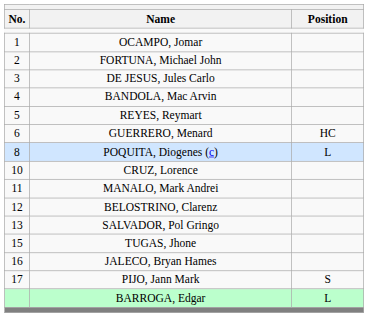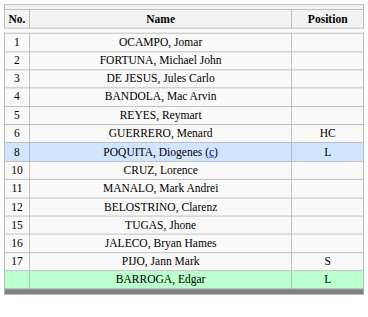 <table class='wikitable mw-collapsible mw-collapsed' style="text-align: center; width:500px; border: none">
 <tr>
 <th style='text-align: left;' colspan=3></th>
 </tr>
 <tr>
 <th style='width: 7%;'>No.</th>
 <th>Name</th>
 <th style='width: 20%;'>Position</th>
 </tr>
 <tr>
 <td style='border: none;'></td>
 </tr>
 <tr>
 <td>1</td>
 <td>OCAMPO, Jomar</td>
 <td></td>
 </tr>
 <tr>
 <td>2</td>
 <td>FORTUNA, Michael John</td>
 <td></td>
 </tr>
 <tr>
 <td>3</td>
 <td>DE JESUS, Jules Carlo</td>
 <td></td>
 </tr>
 <tr>
 <td>4</td>
 <td>BANDOLA, Mac Arvin</td>
 <td></td>
 </tr>
 <tr>
 <td>5</td>
 <td>REYES, Reymart</td>
 <td></td>
 </tr>
 <tr>
 <td>6</td>
 <td>GUERRERO, Menard</td>
 <td>HC</td>
 </tr>
 <tr style="background:#D0E6FF">
 <td>8</td>
 <td>POQUITA, Diogenes (<a href='#'>c</a>)</td>
 <td>L</td>
 </tr>
 <tr>
 <td>10</td>
 <td>CRUZ, Lorence</td>
 <td></td>
 </tr>
 <tr>
 <td>11</td>
 <td>MANALO, Mark Andrei</td>
 <td></td>
 </tr>
 <tr>
 <td>12</td>
 <td>BELOSTRINO, Clarenz</td>
 <td></td>
 </tr>
 <tr>
-<td>13</td>
-<td>SALVADOR, Pol Gringo</td>
-<td></td>
-</tr>
-<tr>
 <td>15</td>
 <td>TUGAS, Jhone</td>
 <td></td>
 </tr>
 <tr>
 <td>16</td>
 <td>JALECO, Bryan Hames</td>
 <td></td>
 </tr>
 <tr>
 <td>17</td>
 <td>PIJO, Jann Mark</td>
 <td>S</td>
 </tr>
 <tr style="background:#BBFFCC">
 <td></td>
 <td>BARROGA, Edgar</td>
 <td>L</td>
 </tr>
 <tr>
 <th style='background: grey;' colspan=3></th>
 </tr>
 </table>
